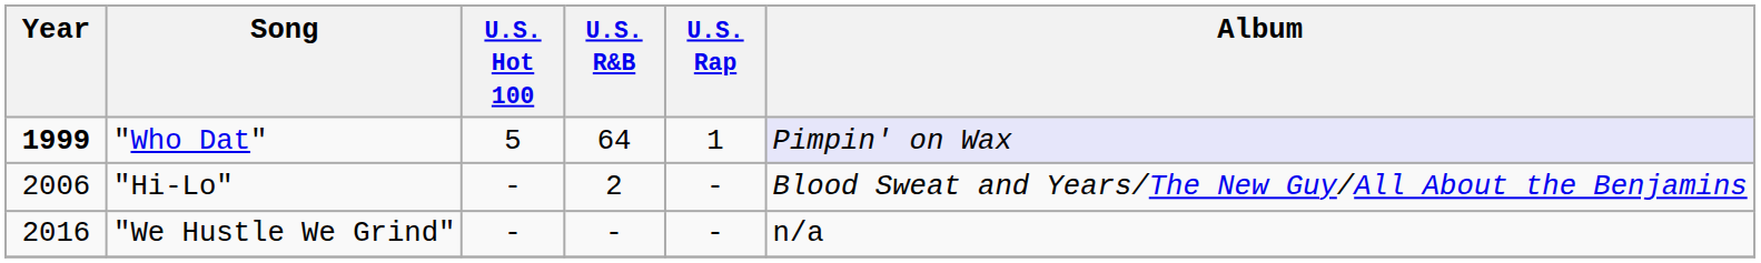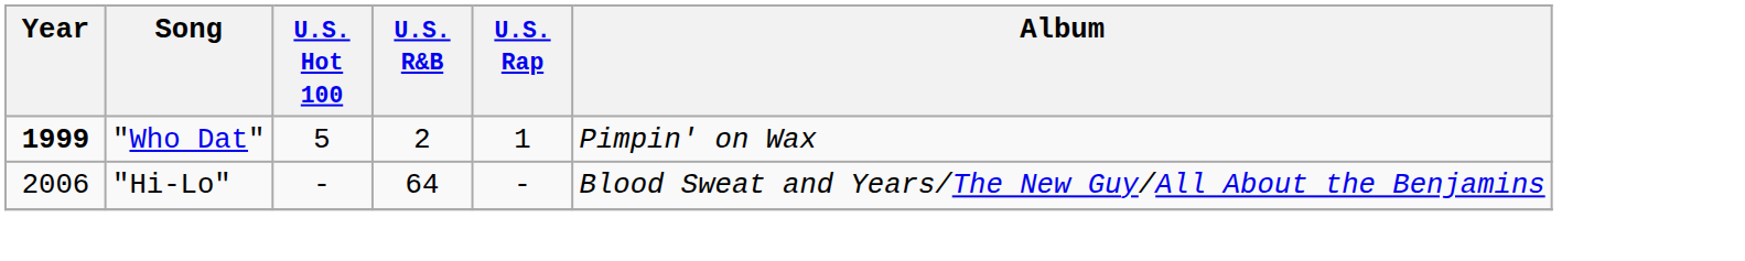 <table class="wikitable">
 <tr>
 <th align="center" valign="top" width="40">Year</th>
 <th align="left" valign="top">Song</th>
 <th align="center" valign="top" width="40"><small><a href='#'>U.S. Hot 100</a></small></th>
 <th align="center" valign="top" width="40"><small><a href='#'>U.S. R&B</a></small></th>
 <th align="center" valign="top" width="40"><small><a href='#'>U.S. Rap</a></small></th>
 <th align="left" valign="top">Album</th>
 </tr>
 <tr>
 <td align="center" valign="top"><strong>1999</strong></td>
 <td align="left" valign="top">"<a href='#'>Who Dat</a>"</td>
 <td align="center" valign="top">5</td>
-<td align="center" valign="top">64</td>
+<td align="center" valign="top">2</td>
 <td align="center" valign="top">1</td>
-<td align="left" valign="top" style="background: lavender;"><em>Pimpin' on Wax</em></td>
+<td align="left" valign="top"><em>Pimpin' on Wax</em></td>
 </tr>
 <tr>
 <td align="center" valign="top">2006</td>
 <td align="left" valign="top">"Hi-Lo"</td>
 <td align="center" valign="top">-</td>
-<td align="center" valign="top">2</td>
+<td align="center" valign="top">64</td>
 <td align="center" valign="top">-</td>
 <td align="left" valign="top"><em>Blood Sweat and Years/<a href='#'>The New Guy</a>/<a href='#'>All About the Benjamins</a></em></td>
 </tr>
 <tr>
-<td align="center" valign="top">2016</td>
-<td align="left" valign="top">"We Hustle We Grind"</td>
-<td align="center" valign="top">-</td>
-<td align="center" valign="top">-</td>
-<td align="center" valign="top">-</td>
-<td align="left" valign="top">n/a</td>
-</tr>
-<tr>
 </tr>
 </table>
